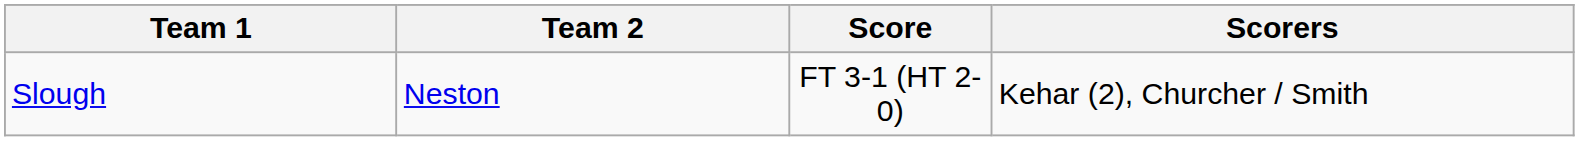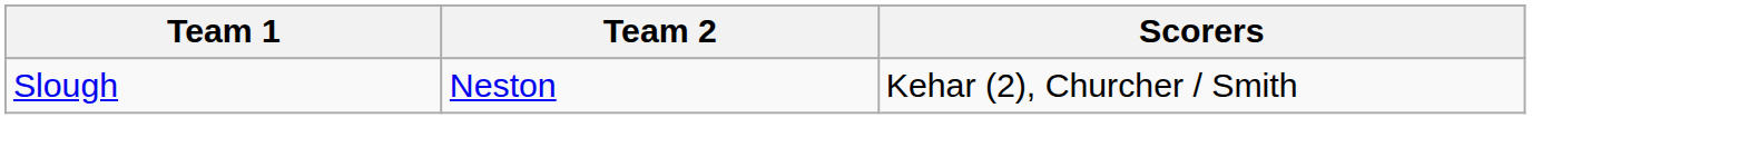 <table class="wikitable" style="font-size: 100%">
 <tr>
 <th width=200>Team 1</th>
 <th width=200>Team 2</th>
-<th width=100>Score</th>
 <th width=300>Scorers</th>
 </tr>
 <tr>
 <td><a href='#'>Slough</a></td>
 <td><a href='#'>Neston</a></td>
-<td align=center>FT 3-1 (HT 2-0)</td>
 <td>Kehar (2), Churcher / Smith </td>
 </tr>
 </table>
